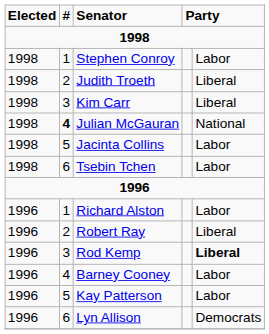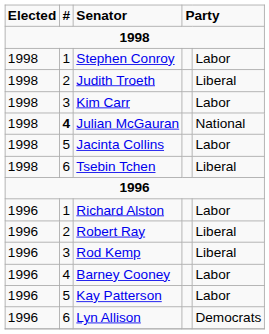 <table style=float:right class="wikitable">
 <tr>
 <td><strong>Elected</strong></td>
 <td><strong>#</strong></td>
 <td><strong>Senator</strong></td>
 <td colspan="2"><strong>Party</strong></td>
 </tr>
 <tr>
 <td style="text-align:center;" colspan="5"><strong>1998</strong></td>
 </tr>
 <tr>
 <td>1998</td>
 <td>1</td>
 <td><a href='#'>Stephen Conroy</a></td>
 <td> </td>
 <td>Labor</td>
 </tr>
 <tr>
 <td>1998</td>
 <td>2</td>
 <td><a href='#'>Judith Troeth</a></td>
 <td> </td>
 <td>Liberal</td>
 </tr>
 <tr>
 <td>1998</td>
 <td>3</td>
 <td><a href='#'>Kim Carr</a></td>
 <td> </td>
-<td>Liberal</td>
+<td>Labor</td>
 </tr>
 <tr>
 <td>1998</td>
 <td><strong>4</strong></td>
 <td><a href='#'>Julian McGauran</a></td>
 <td> </td>
 <td>National</td>
 </tr>
 <tr>
 <td>1998</td>
 <td>5</td>
 <td><a href='#'>Jacinta Collins</a></td>
 <td> </td>
 <td>Labor</td>
 </tr>
 <tr>
 <td>1998</td>
 <td>6</td>
 <td><a href='#'>Tsebin Tchen</a></td>
 <td> </td>
-<td>Labor</td>
+<td>Liberal</td>
 </tr>
 <tr>
 <td style="text-align:center;" colspan="5"><strong>1996</strong></td>
 </tr>
 <tr>
 <td>1996</td>
 <td>1</td>
 <td><a href='#'>Richard Alston</a></td>
 <td> </td>
 <td>Labor</td>
 </tr>
 <tr>
 <td>1996</td>
 <td>2</td>
 <td><a href='#'>Robert Ray</a></td>
 <td> </td>
 <td>Liberal</td>
 </tr>
 <tr>
 <td>1996</td>
 <td>3</td>
 <td><a href='#'>Rod Kemp</a></td>
 <td> </td>
-<td><strong>Liberal</strong></td>
+<td>Liberal</td>
 </tr>
 <tr>
 <td>1996</td>
 <td>4</td>
 <td><a href='#'>Barney Cooney</a></td>
 <td> </td>
 <td>Labor</td>
 </tr>
 <tr>
 <td>1996</td>
 <td>5</td>
 <td><a href='#'>Kay Patterson</a></td>
 <td> </td>
 <td>Labor</td>
 </tr>
 <tr>
 <td>1996</td>
 <td>6</td>
 <td><a href='#'>Lyn Allison</a></td>
 <td> </td>
 <td>Democrats</td>
 </tr>
 <tr>
 </tr>
 </table>
